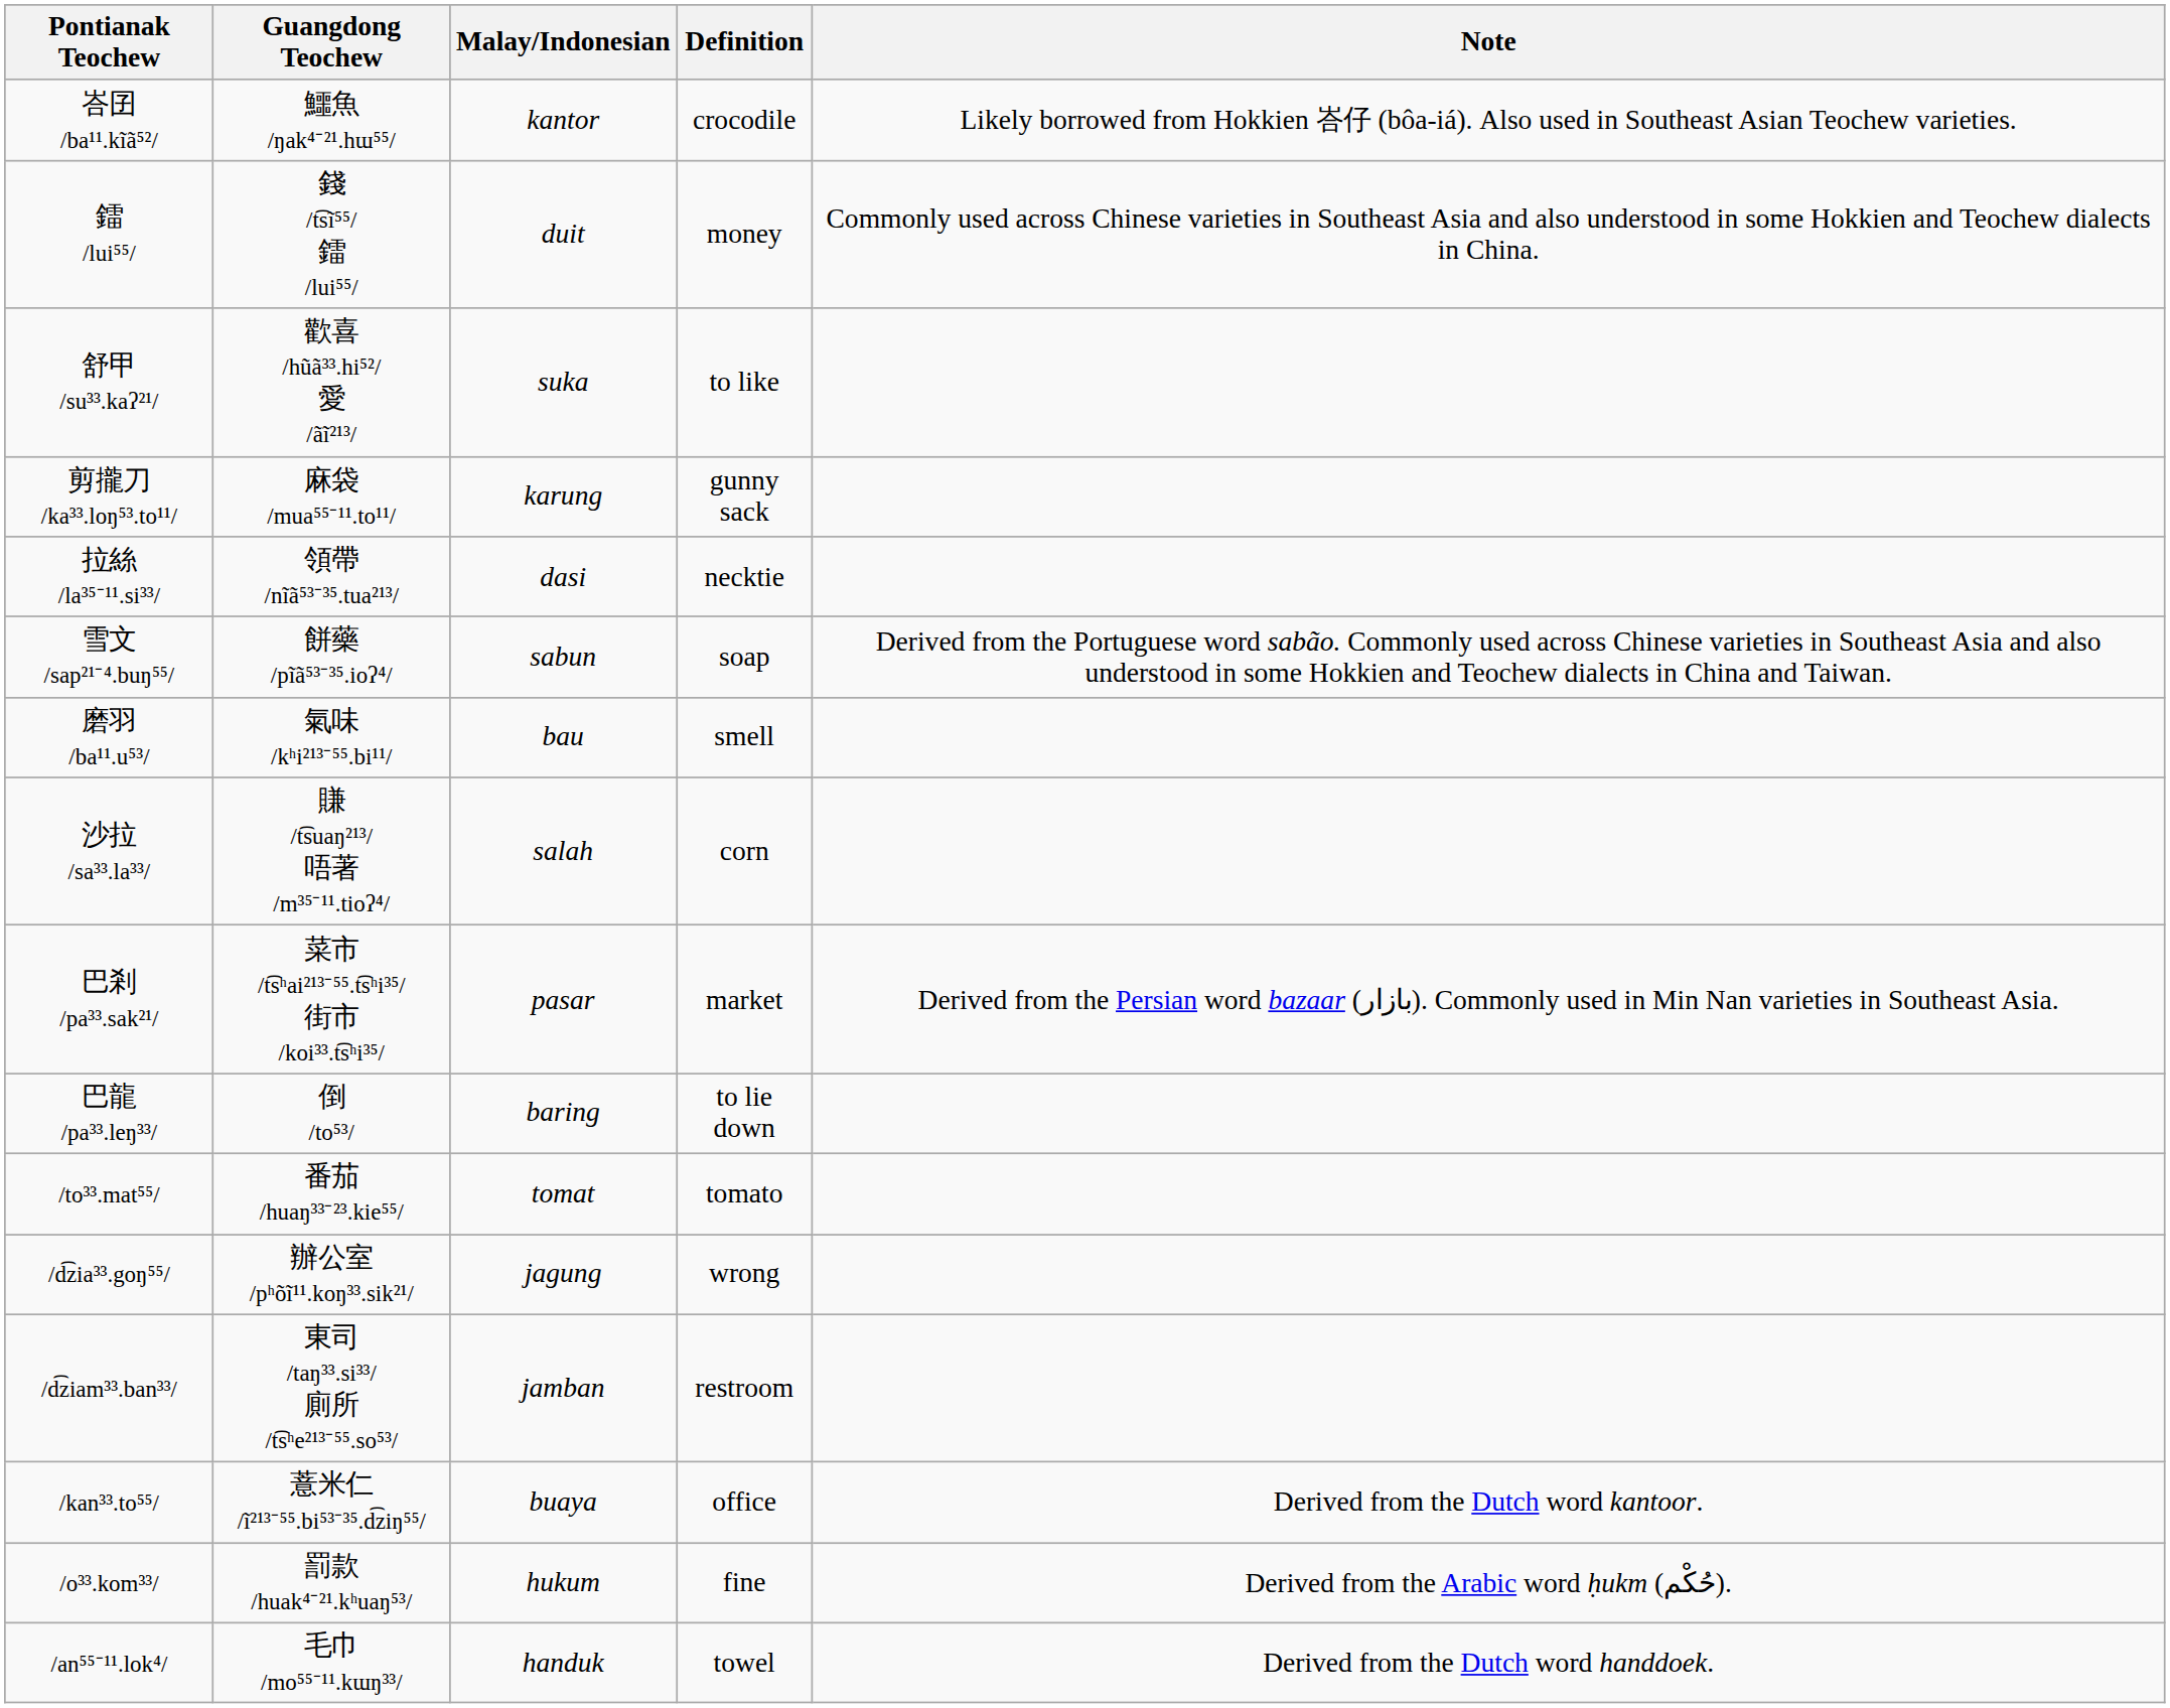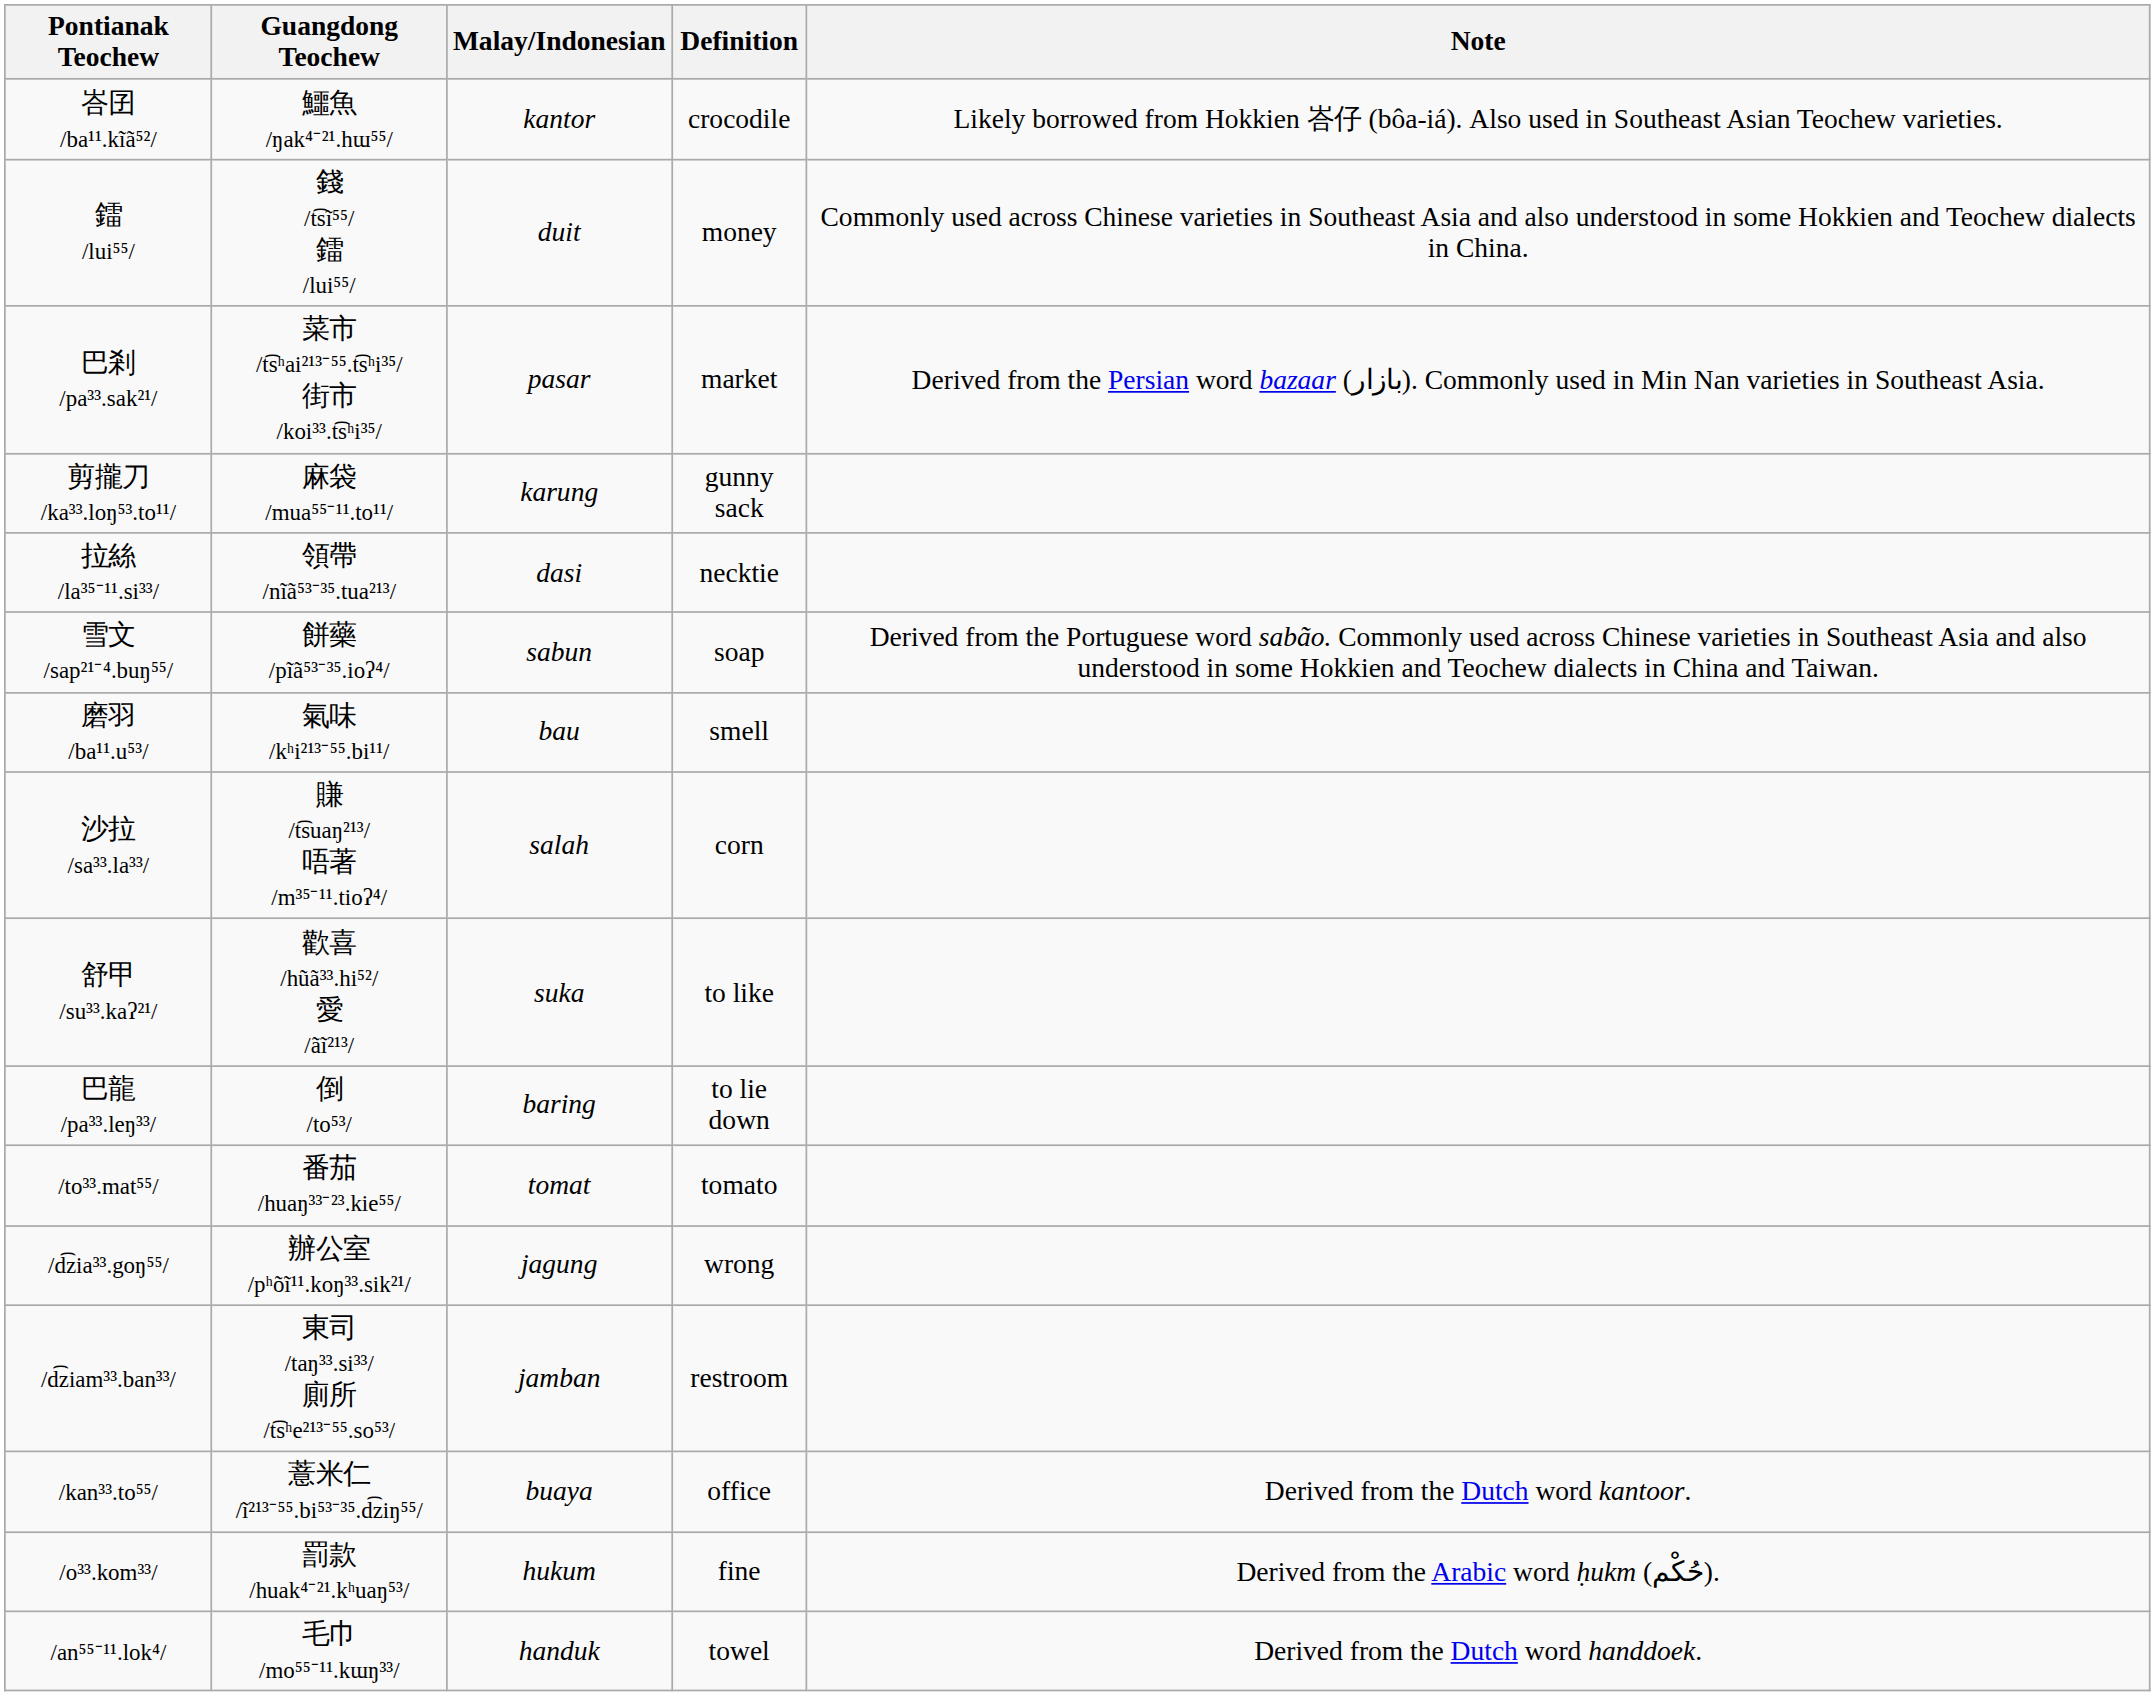 <table class="wikitable">
 <tr>
 <th>Pontianak Teochew</th>
 <th>Guangdong Teochew</th>
 <th>Malay/Indonesian</th>
 <th>Definition</th>
 <th>Note</th>
 </tr>
 <tr align="center">
 <td>峇囝<br><small>/ba¹¹.kĩã⁵²/</small></td>
 <td>鱷魚<br><small>/ŋak⁴⁻²</small><small>¹.hɯ⁵⁵/</small></td>
 <td><em>kantor</em></td>
 <td>crocodile</td>
 <td>Likely borrowed from Hokkien 峇仔 (bôa-iá). Also used in Southeast Asian Teochew varieties.</td>
 </tr>
 <tr align="center">
 <td>鐳<br><small>/lui⁵⁵/</small></td>
 <td>錢<br><small>/t͡sĩ⁵⁵/</small><br>鐳<br><small>/lui⁵⁵/</small></td>
 <td><em>duit</em></td>
 <td>money</td>
 <td>Commonly used across Chinese varieties in Southeast Asia and also understood in some Hokkien and Teochew dialects in China.</td>
 </tr>
 <tr align="center">
-<td>舒甲<br><small>/su³³.kaʔ²¹/</small></td>
-<td>歡喜<br><small>/hũã³³.hi⁵²/</small><br>愛<br><small>/ãĩ²¹³/</small></td>
-<td><em>suka</em></td>
-<td>to like</td>
-<td></td>
+<td>巴剎<br><small>/pa³³.sak²¹/</small></td>
+<td>菜市<br><small>/t͡sʰai²¹³⁻⁵⁵.t͡sʰi³⁵/</small><br>街市<br><small>/koi³³.t͡sʰi³⁵/</small></td>
+<td><em>pasar</em></td>
+<td>market</td>
+<td>Derived from the <a href='#'>Persian</a> word <em><a href='#'>bazaar</a></em> (بازار). Commonly used in Min Nan varieties in Southeast Asia.</td>
 </tr>
 <tr align="center">
 <td>剪攏刀<br><small>/ka³³.loŋ⁵³.to¹¹/</small></td>
 <td>麻袋<br><small>/mua⁵⁵⁻¹¹.to¹¹/</small></td>
 <td><em>karung</em></td>
 <td>gunny sack</td>
 <td></td>
 </tr>
 <tr align="center">
 <td>拉絲<br><small>/la³⁵⁻¹¹.si³³/</small></td>
 <td>領帶<br><small>/nĩã⁵³⁻³⁵.tua²¹³/</small></td>
 <td><em>dasi</em></td>
 <td>necktie</td>
 <td></td>
 </tr>
 <tr align="center">
 <td>雪文<br><small>/sap²</small><small>¹⁻⁴.buŋ⁵⁵/</small></td>
 <td>餅藥<br><small>/pĩã⁵³⁻³⁵.ioʔ⁴/</small></td>
 <td><em>sabun</em></td>
 <td>soap</td>
 <td>Derived from the Portuguese word <em>sabão.</em> Commonly used across Chinese varieties in Southeast Asia and also understood in some Hokkien and Teochew dialects in China and Taiwan.</td>
 </tr>
 <tr align="center">
 <td>磨羽<br><small>/ba¹¹.u⁵³/</small></td>
 <td>氣味<br><small>/kʰi²¹³⁻⁵⁵.bi¹¹/</small></td>
 <td><em>bau</em></td>
 <td>smell</td>
 <td></td>
 </tr>
 <tr align="center">
 <td>沙拉<br><small>/sa³³.la³³/</small></td>
 <td>賺<br><small>/t͡suaŋ²¹³/</small><br>唔著<br><small>/m³⁵⁻¹¹</small><small>.tioʔ⁴/</small></td>
 <td><em>salah</em></td>
 <td>corn</td>
 <td></td>
 </tr>
 <tr align="center">
-<td>巴剎<br><small>/pa³³.sak²¹/</small></td>
-<td>菜市<br><small>/t͡sʰai²¹³⁻⁵⁵.t͡sʰi³⁵/</small><br>街市<br><small>/koi³³.t͡sʰi³⁵/</small></td>
-<td><em>pasar</em></td>
-<td>market</td>
-<td>Derived from the <a href='#'>Persian</a> word <em><a href='#'>bazaar</a></em> (بازار). Commonly used in Min Nan varieties in Southeast Asia.</td>
+<td>舒甲<br><small>/su³³.kaʔ²¹/</small></td>
+<td>歡喜<br><small>/hũã³³.hi⁵²/</small><br>愛<br><small>/ãĩ²¹³/</small></td>
+<td><em>suka</em></td>
+<td>to like</td>
+<td></td>
 </tr>
 <tr align="center">
 <td>巴龍<br><small>/pa³³.leŋ³³/</small></td>
 <td>倒<br><small>/to⁵³/</small></td>
 <td><em>baring</em></td>
 <td>to lie down</td>
 <td></td>
 </tr>
 <tr align="center">
 <td><small>/to³³.mat⁵⁵/</small></td>
 <td>番茄<br><small>/huaŋ³³⁻²³.kie⁵⁵/</small></td>
 <td><em>tomat</em></td>
 <td>tomato</td>
 <td></td>
 </tr>
 <tr align="center">
 <td><small>/d͡zia³³.goŋ⁵⁵/</small></td>
 <td>辦公室<br><small>/pʰõĩ¹¹.koŋ³³.sik²¹/</small></td>
 <td><em>jagung</em></td>
 <td>wrong</td>
 <td></td>
 </tr>
 <tr align="center">
 <td><small>/d͡ziam³³.ban³³/</small></td>
 <td>東司<br><small>/taŋ³³.si³³/</small><br>廁所<br><small>/t͡sʰe²¹³⁻⁵⁵.so⁵³/</small></td>
 <td><em>jamban</em></td>
 <td>restroom</td>
 <td></td>
 </tr>
 <tr align="center">
 <td><small>/kan³³.to⁵⁵/</small></td>
 <td>薏米仁<br><small>/ĩ²¹³⁻⁵⁵.bi⁵³⁻³⁵.d͡ziŋ⁵⁵/</small></td>
 <td><em>buaya</em></td>
 <td>office</td>
 <td>Derived from the <a href='#'>Dutch</a> word <em>kantoor</em>.</td>
 </tr>
 <tr align="center">
 <td><small>/o³³.kom³³/</small></td>
 <td>罰款<br><small>/huak⁴⁻²¹</small><small>.kʰuaŋ⁵³/</small></td>
 <td><em>hukum</em></td>
 <td>fine</td>
 <td>Derived from the <a href='#'>Arabic</a> word <em>ḥukm</em> (حُكْم).</td>
 </tr>
 <tr align="center">
 <td><small>/an⁵⁵⁻¹¹.lok⁴/</small></td>
 <td>毛巾<br><small>/mo⁵⁵⁻¹¹</small><small>.kɯŋ³³/</small></td>
 <td><em>handuk</em></td>
 <td>towel</td>
 <td>Derived from the <a href='#'>Dutch</a> word <em>handdoek</em>.</td>
 </tr>
 </table>
